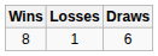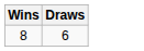 <table class="wikitable">
 <tr>
 <th>Wins</th>
-<th>Losses</th>
 <th>Draws</th>
 </tr>
 <tr>
 <td align=center>8</td>
-<td align=center>1</td>
 <td align=center>6</td>
 </tr>
 </table>
